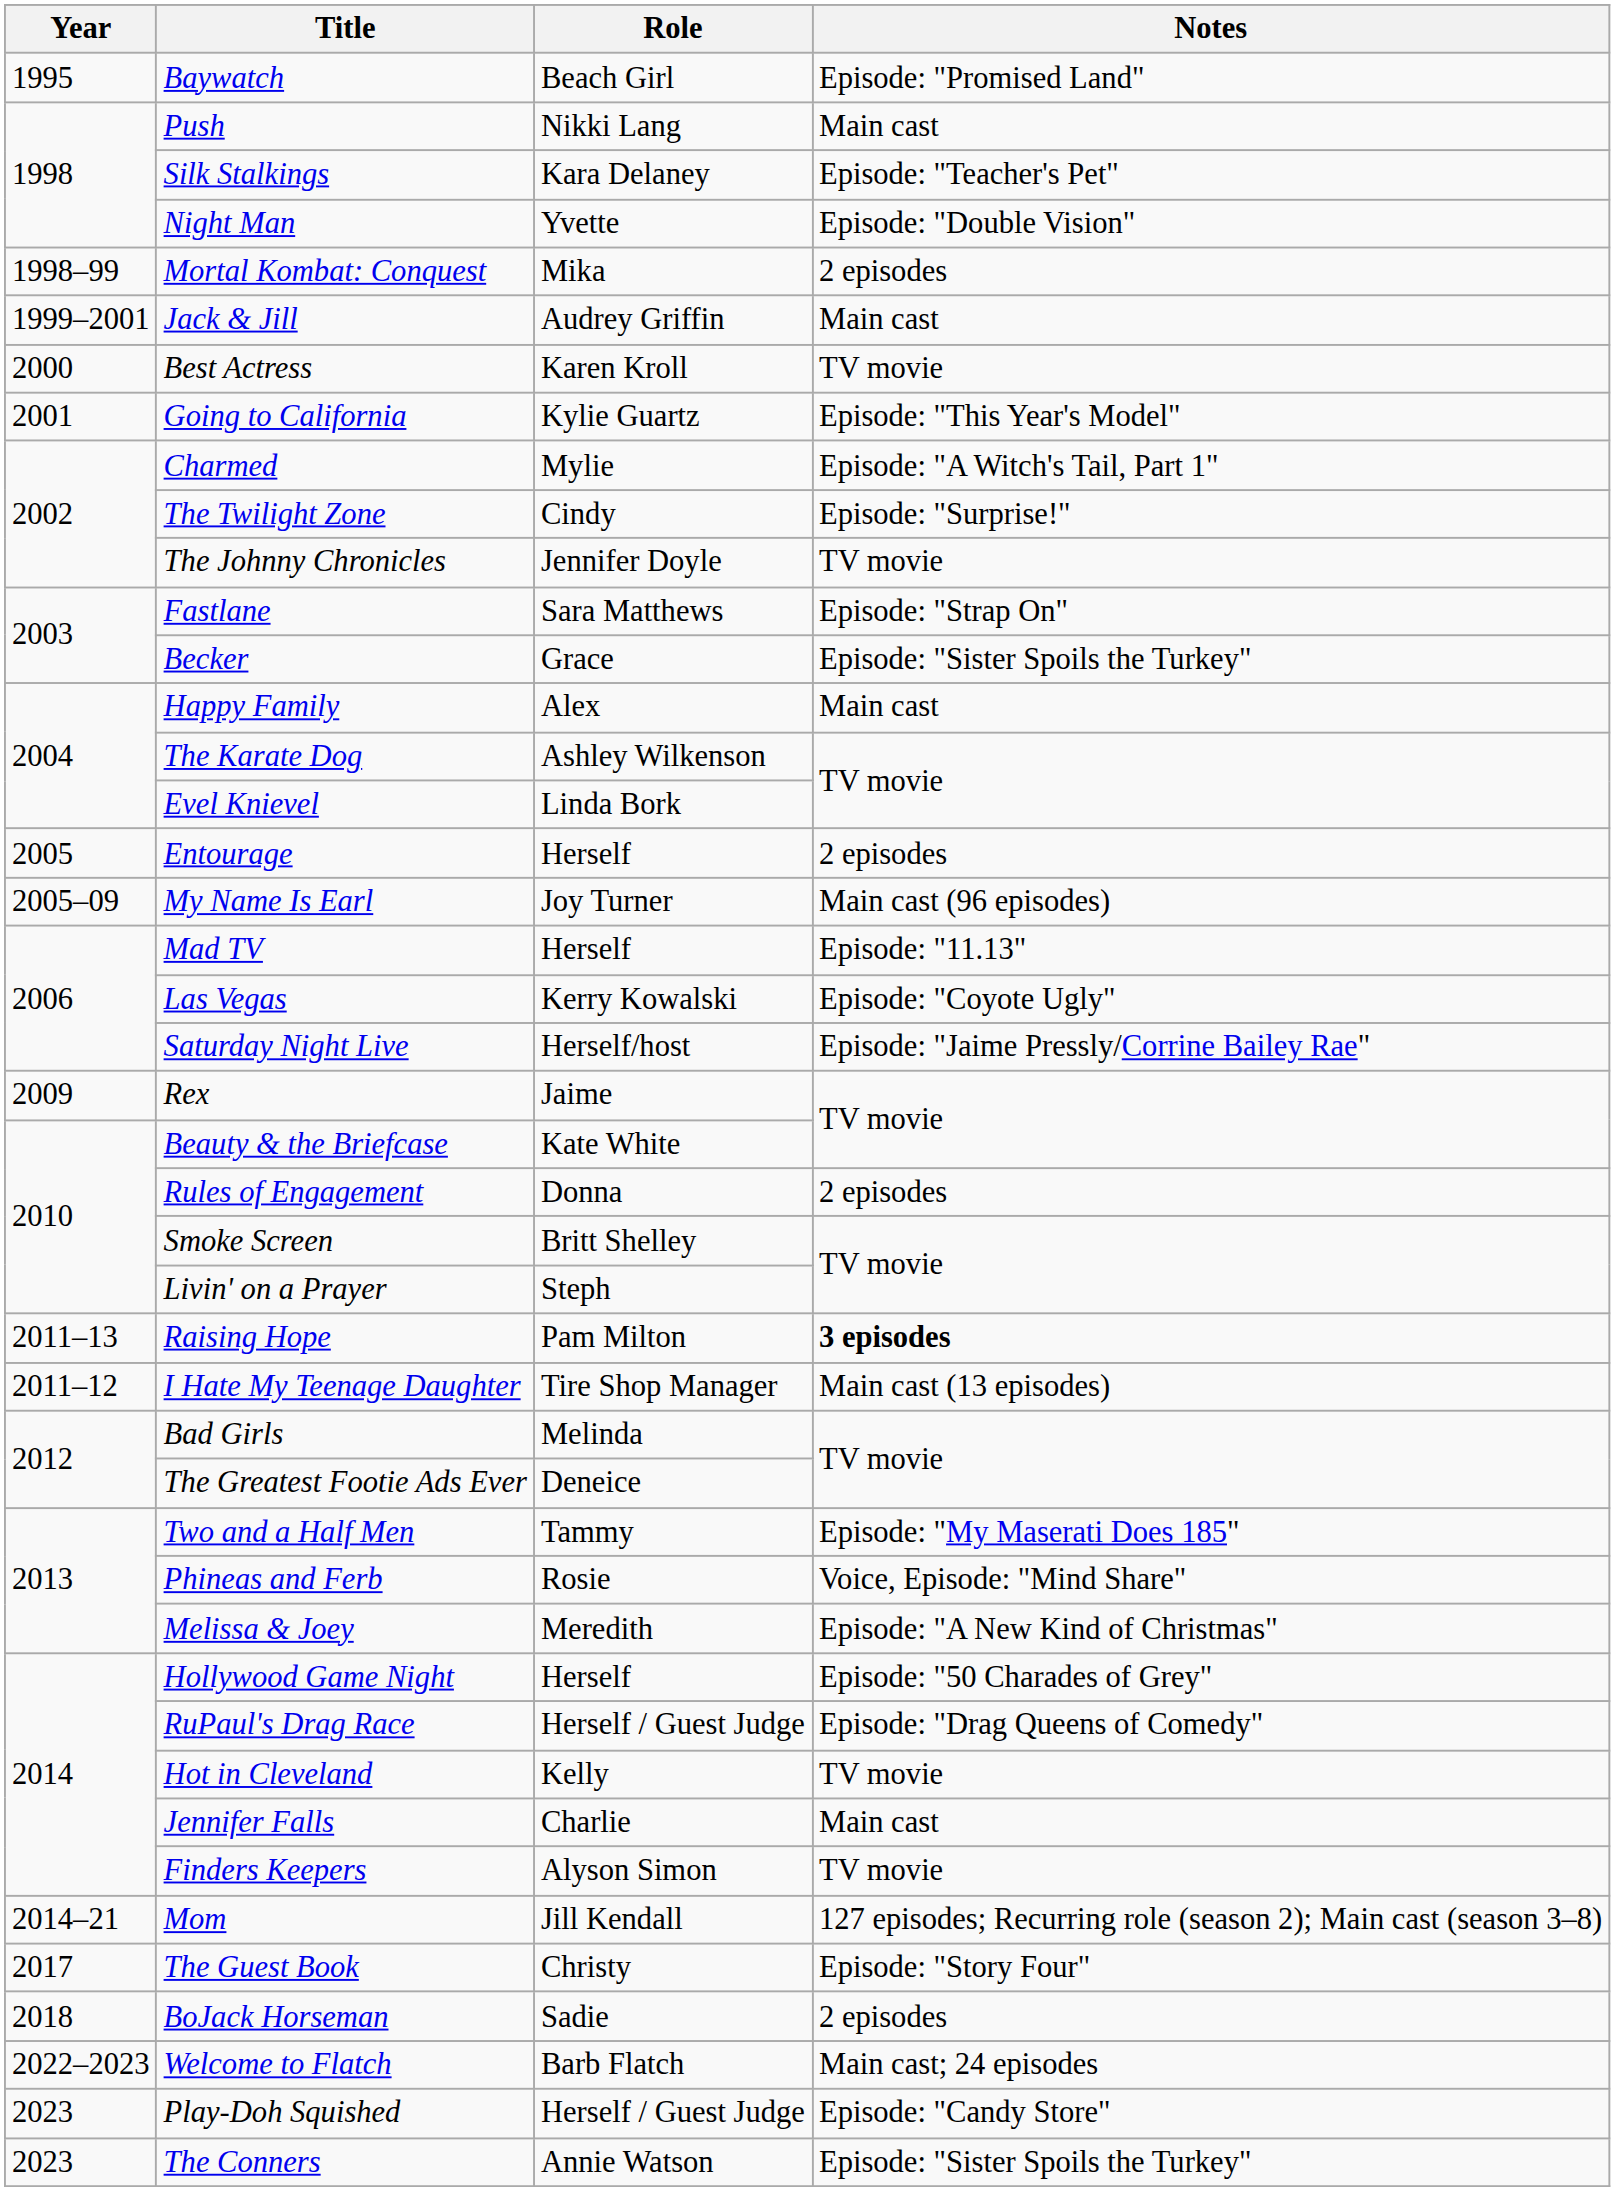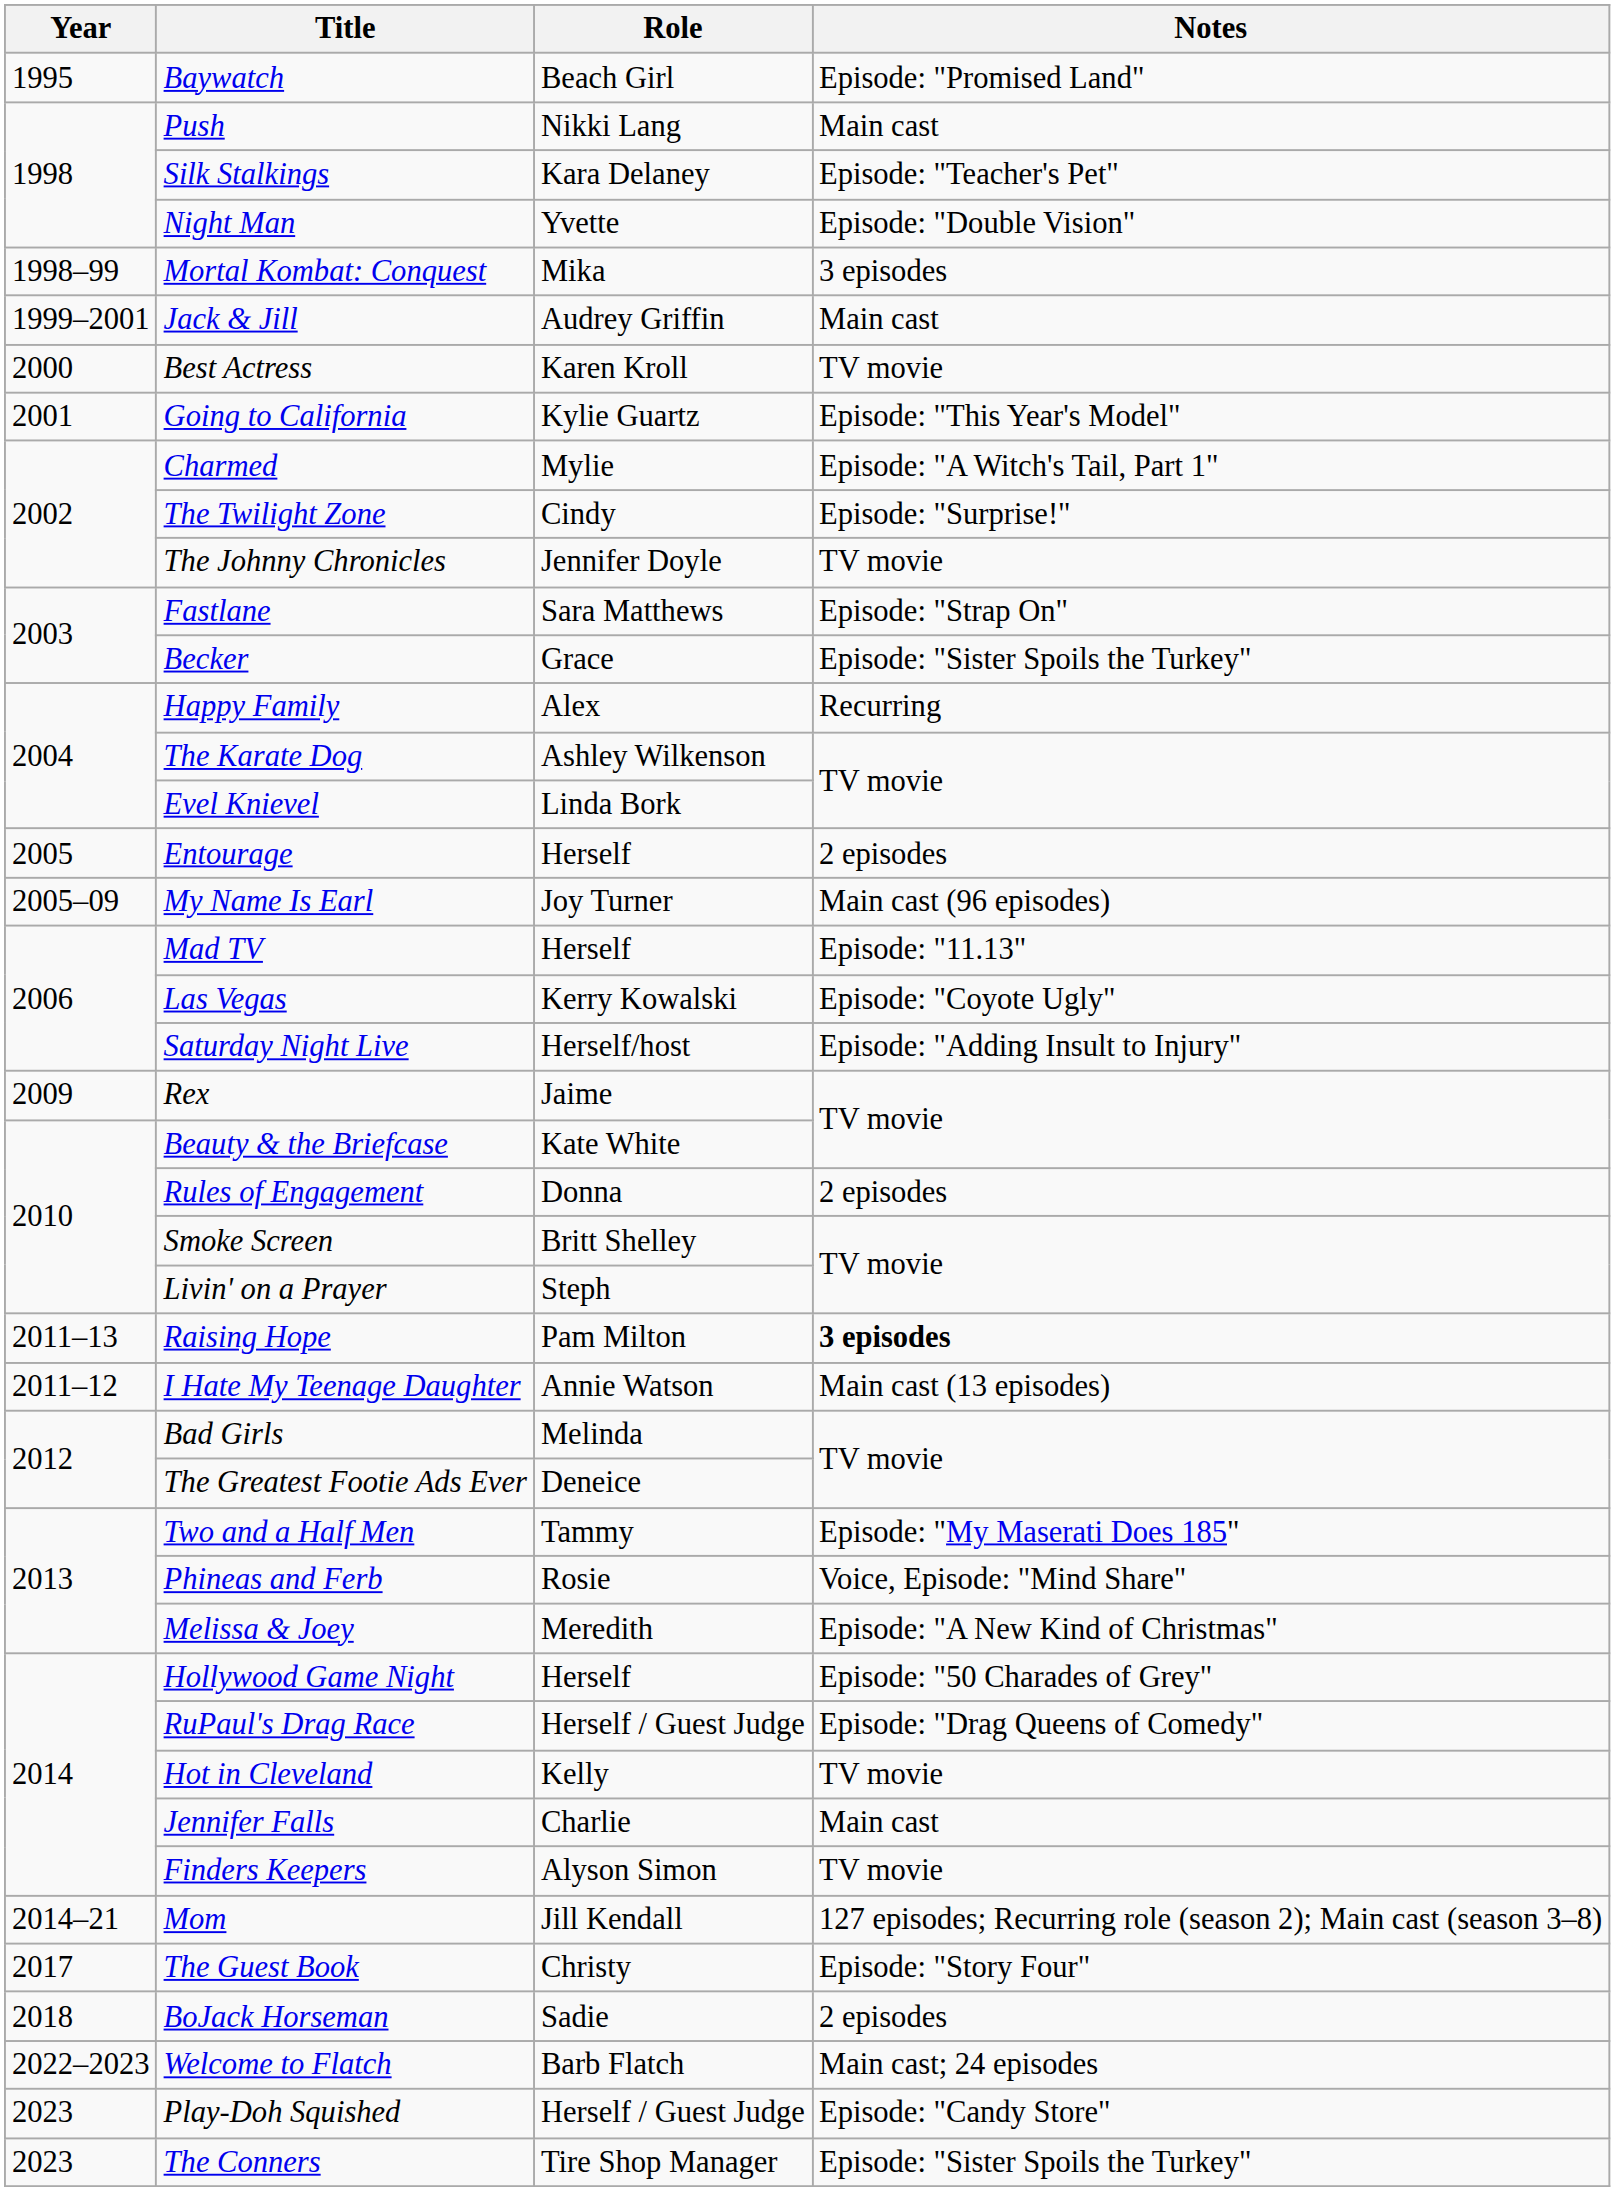 <table class="wikitable sortable">
 <tr>
 <th>Year</th>
 <th>Title</th>
 <th>Role</th>
 <th class="unsortable">Notes</th>
 </tr>
 <tr>
 <td>1995</td>
 <td><em><a href='#'>Baywatch</a></em></td>
 <td>Beach Girl</td>
 <td>Episode: "Promised Land"</td>
 </tr>
 <tr>
 <td rowspan=3>1998</td>
 <td><em><a href='#'>Push</a></em></td>
 <td>Nikki Lang</td>
 <td>Main cast</td>
 </tr>
 <tr>
 <td><em><a href='#'>Silk Stalkings</a></em></td>
 <td>Kara Delaney</td>
 <td>Episode: "Teacher's Pet"</td>
 </tr>
 <tr>
 <td><em><a href='#'>Night Man</a></em></td>
 <td>Yvette</td>
 <td>Episode: "Double Vision"</td>
 </tr>
 <tr>
 <td>1998–99</td>
 <td><em><a href='#'>Mortal Kombat: Conquest</a></em></td>
 <td>Mika</td>
-<td>2 episodes</td>
+<td>3 episodes</td>
 </tr>
 <tr>
 <td>1999–2001</td>
 <td><em><a href='#'>Jack & Jill</a></em></td>
 <td>Audrey Griffin</td>
 <td>Main cast</td>
 </tr>
 <tr>
 <td>2000</td>
 <td><em>Best Actress</em></td>
 <td>Karen Kroll</td>
 <td>TV movie</td>
 </tr>
 <tr>
 <td>2001</td>
 <td><em><a href='#'>Going to California</a></em></td>
 <td>Kylie Guartz</td>
 <td>Episode: "This Year's Model"</td>
 </tr>
 <tr>
 <td rowspan=3>2002</td>
 <td><em><a href='#'>Charmed</a></em></td>
 <td>Mylie</td>
 <td>Episode: "A Witch's Tail, Part 1"</td>
 </tr>
 <tr>
 <td><em><a href='#'>The Twilight Zone</a></em></td>
 <td>Cindy</td>
 <td>Episode: "Surprise!"</td>
 </tr>
 <tr>
 <td><em>The Johnny Chronicles</em></td>
 <td>Jennifer Doyle</td>
 <td>TV movie</td>
 </tr>
 <tr>
 <td rowspan=2>2003</td>
 <td><em><a href='#'>Fastlane</a></em></td>
 <td>Sara Matthews</td>
 <td>Episode: "Strap On"</td>
 </tr>
 <tr>
 <td><em><a href='#'>Becker</a></em></td>
 <td>Grace</td>
 <td>Episode: "Sister Spoils the Turkey"</td>
 </tr>
 <tr>
 <td rowspan=3>2004</td>
 <td><em><a href='#'>Happy Family</a></em></td>
 <td>Alex</td>
-<td>Main cast</td>
+<td>Recurring</td>
 </tr>
 <tr>
 <td><em><a href='#'>The Karate Dog</a></em></td>
 <td>Ashley Wilkenson</td>
 <td rowspan="2">TV movie</td>
 </tr>
 <tr>
 <td><em><a href='#'>Evel Knievel</a></em></td>
 <td>Linda Bork</td>
 </tr>
 <tr>
 <td>2005</td>
 <td><em><a href='#'>Entourage</a></em></td>
 <td>Herself</td>
 <td>2 episodes</td>
 </tr>
 <tr>
 <td>2005–09</td>
 <td><em><a href='#'>My Name Is Earl</a></em></td>
 <td>Joy Turner</td>
 <td>Main cast (96 episodes)</td>
 </tr>
 <tr>
 <td rowspan=3>2006</td>
 <td><em><a href='#'>Mad TV</a></em></td>
 <td>Herself</td>
 <td>Episode: "11.13"</td>
 </tr>
 <tr>
 <td><em><a href='#'>Las Vegas</a></em></td>
 <td>Kerry Kowalski</td>
 <td>Episode: "Coyote Ugly"</td>
 </tr>
 <tr>
 <td><em><a href='#'>Saturday Night Live</a></em></td>
 <td>Herself/host</td>
-<td>Episode: "Jaime Pressly/<a href='#'>Corrine Bailey Rae</a>"</td>
+<td>Episode: "Adding Insult to Injury"</td>
 </tr>
 <tr>
 <td>2009</td>
 <td><em>Rex</em></td>
 <td>Jaime</td>
 <td rowspan="2">TV movie</td>
 </tr>
 <tr>
 <td rowspan=4>2010</td>
 <td><em><a href='#'>Beauty & the Briefcase</a></em></td>
 <td>Kate White</td>
 </tr>
 <tr>
 <td><em><a href='#'>Rules of Engagement</a></em> </td>
 <td>Donna</td>
 <td>2 episodes</td>
 </tr>
 <tr>
 <td><em>Smoke Screen</em></td>
 <td>Britt Shelley</td>
 <td rowspan="2">TV movie</td>
 </tr>
 <tr>
 <td><em>Livin' on a Prayer</em></td>
 <td>Steph</td>
 </tr>
 <tr>
 <td>2011–13</td>
 <td><em><a href='#'>Raising Hope</a></em></td>
 <td>Pam Milton</td>
 <td><strong>3 episodes</strong></td>
 </tr>
 <tr>
 <td>2011–12</td>
 <td><em><a href='#'>I Hate My Teenage Daughter</a></em></td>
-<td>Tire Shop Manager</td>
+<td>Annie Watson</td>
 <td>Main cast (13 episodes)</td>
 </tr>
 <tr>
 <td rowspan=2>2012</td>
 <td><em>Bad Girls</em></td>
 <td>Melinda</td>
 <td rowspan="2">TV movie</td>
 </tr>
 <tr>
 <td><em>The Greatest Footie Ads Ever</em></td>
 <td>Deneice</td>
 </tr>
 <tr>
 <td rowspan=3>2013</td>
 <td><em><a href='#'>Two and a Half Men</a></em></td>
 <td>Tammy</td>
 <td>Episode: "<a href='#'>My Maserati Does 185</a>"</td>
 </tr>
 <tr>
 <td><em><a href='#'>Phineas and Ferb</a></em></td>
 <td>Rosie</td>
 <td>Voice, Episode: "Mind Share"</td>
 </tr>
 <tr>
 <td><em><a href='#'>Melissa & Joey</a></em></td>
 <td>Meredith</td>
 <td>Episode: "A New Kind of Christmas"</td>
 </tr>
 <tr>
 <td rowspan=5>2014</td>
 <td><em><a href='#'>Hollywood Game Night</a></em></td>
 <td>Herself</td>
 <td>Episode: "50 Charades of Grey"</td>
 </tr>
 <tr>
 <td><em><a href='#'>RuPaul's Drag Race</a></em></td>
 <td>Herself / Guest Judge</td>
 <td>Episode: "Drag Queens of Comedy"</td>
 </tr>
 <tr>
 <td><em><a href='#'>Hot in Cleveland</a></em></td>
 <td>Kelly</td>
 <td>TV movie</td>
 </tr>
 <tr>
 <td><em><a href='#'>Jennifer Falls</a></em></td>
 <td>Charlie</td>
 <td>Main cast</td>
 </tr>
 <tr>
 <td><em><a href='#'>Finders Keepers</a></em></td>
 <td>Alyson Simon</td>
 <td>TV movie</td>
 </tr>
 <tr>
 <td>2014–21</td>
 <td><em><a href='#'>Mom</a></em></td>
 <td>Jill Kendall</td>
 <td>127 episodes; Recurring role (season 2); Main cast (season 3–8)</td>
 </tr>
 <tr>
 <td>2017</td>
 <td><em><a href='#'>The Guest Book</a></em></td>
 <td>Christy</td>
 <td>Episode: "Story Four"</td>
 </tr>
 <tr>
 <td>2018</td>
 <td><em><a href='#'>BoJack Horseman</a></em></td>
 <td>Sadie</td>
 <td>2 episodes</td>
 </tr>
 <tr>
 <td>2022–2023</td>
 <td><em><a href='#'>Welcome to Flatch</a></em></td>
 <td>Barb Flatch</td>
 <td>Main cast; 24 episodes</td>
 </tr>
 <tr>
 <td>2023</td>
 <td><em>Play-Doh Squished</em></td>
 <td>Herself / Guest Judge</td>
 <td>Episode: "Candy Store"</td>
 </tr>
 <tr>
 <td>2023</td>
 <td><em><a href='#'>The Conners</a></em></td>
-<td>Annie Watson</td>
+<td>Tire Shop Manager</td>
 <td>Episode: "Sister Spoils the Turkey"</td>
 </tr>
 </table>
